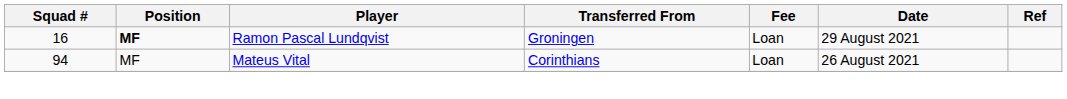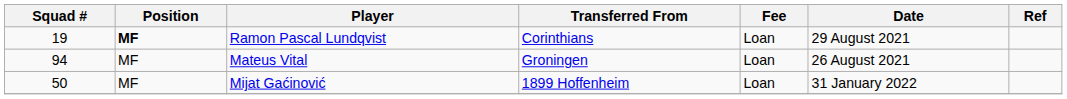 <table class="wikitable sortable" style="width:90%; text-align:center; font-size:95%; text-align:left;">
 <tr>
 <th><strong>Squad #</strong></th>
 <th><strong>Position</strong></th>
 <th><strong>Player</strong></th>
 <th><strong>Transferred From</strong></th>
 <th><strong>Fee</strong></th>
 <th><strong>Date</strong></th>
 <th><strong>Ref</strong></th>
 </tr>
 <tr>
-<td align="center">16</td>
+<td align="center">19</td>
 <td><strong>MF</strong></td>
 <td> <a href='#'>Ramon Pascal Lundqvist</a></td>
-<td> <a href='#'>Groningen</a></td>
+<td> <a href='#'>Corinthians</a></td>
 <td>Loan</td>
 <td>29 August 2021</td>
 <td></td>
 </tr>
 <tr>
 <td align="center">94</td>
 <td>MF</td>
 <td> <a href='#'>Mateus Vital</a></td>
-<td> <a href='#'>Corinthians</a></td>
+<td> <a href='#'>Groningen</a></td>
 <td>Loan</td>
 <td>26 August 2021</td>
 <td></td>
 </tr>
 <tr>
+<td align="center">50</td>
+<td>MF</td>
+<td> <a href='#'>Mijat Gaćinović</a></td>
+<td> <a href='#'>1899 Hoffenheim</a></td>
+<td>Loan</td>
+<td>31 January 2022</td>
+<td></td>
+</tr>
+<tr>
 </tr>
 </table>
